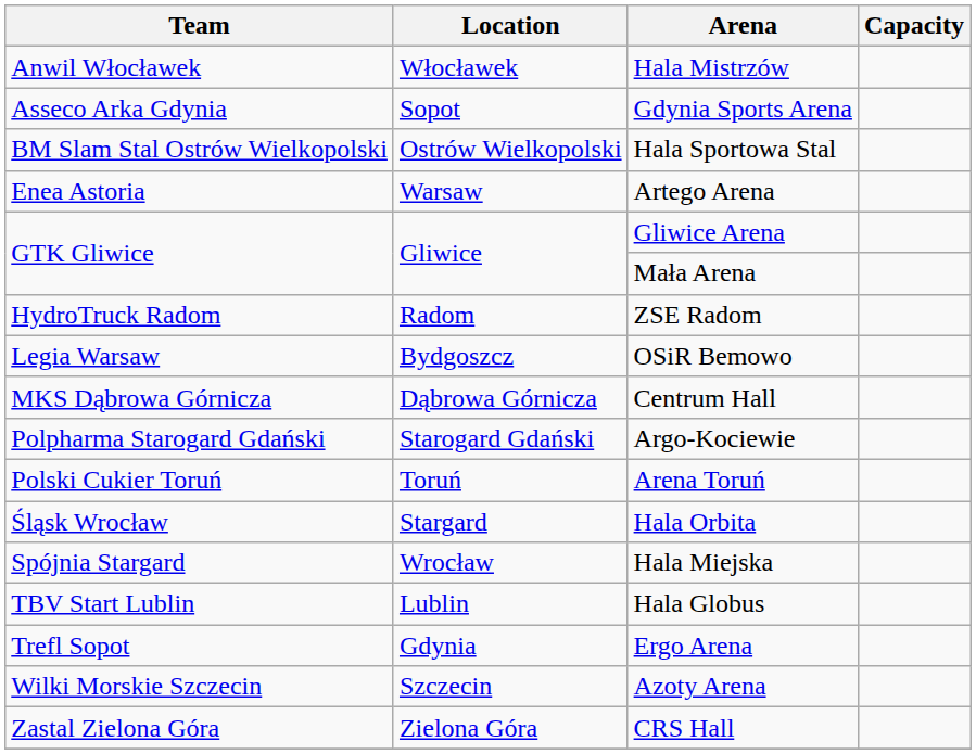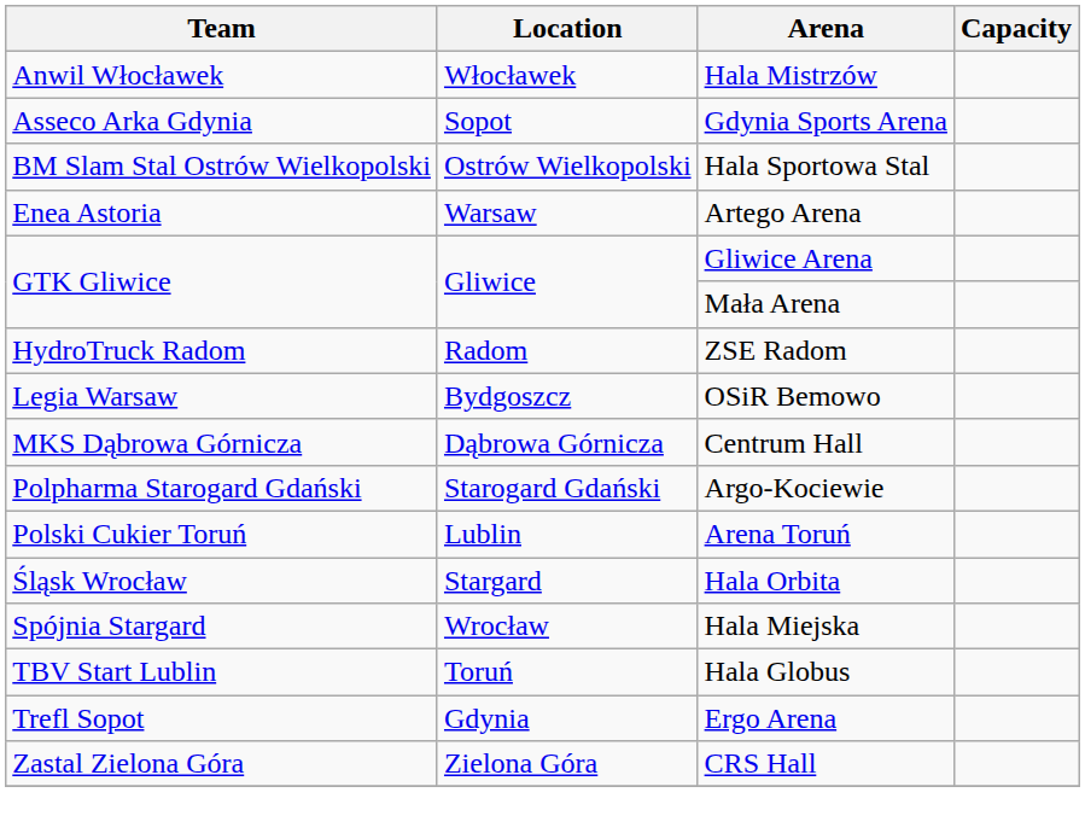 <table class="wikitable sortable">
 <tr>
 <th>Team</th>
 <th>Location</th>
 <th>Arena</th>
 <th>Capacity</th>
 </tr>
 <tr>
 <td><a href='#'>Anwil Włocławek</a></td>
 <td><a href='#'>Włocławek</a></td>
 <td><a href='#'>Hala Mistrzów</a></td>
 <td align="center"></td>
 </tr>
 <tr>
 <td><a href='#'>Asseco Arka Gdynia</a></td>
 <td><a href='#'>Sopot</a></td>
 <td><a href='#'>Gdynia Sports Arena</a></td>
 <td align="center"></td>
 </tr>
 <tr>
 <td><a href='#'>BM Slam Stal Ostrów Wielkopolski</a></td>
 <td><a href='#'>Ostrów Wielkopolski</a></td>
 <td>Hala Sportowa Stal</td>
 <td align="center"></td>
 </tr>
 <tr>
 <td><a href='#'>Enea Astoria</a></td>
 <td><a href='#'>Warsaw</a></td>
 <td>Artego Arena</td>
 <td align="center"></td>
 </tr>
 <tr>
 <td rowspan=2><a href='#'>GTK Gliwice</a></td>
 <td rowspan=2><a href='#'>Gliwice</a></td>
 <td><a href='#'>Gliwice Arena</a></td>
 <td align="center"></td>
 </tr>
 <tr>
 <td>Mała Arena</td>
 <td style="text-align:center;"></td>
 </tr>
 <tr>
 <td><a href='#'>HydroTruck Radom</a></td>
 <td><a href='#'>Radom</a></td>
 <td>ZSE Radom</td>
 <td align="center"></td>
 </tr>
 <tr>
 <td><a href='#'>Legia Warsaw</a></td>
 <td><a href='#'>Bydgoszcz</a></td>
 <td>OSiR Bemowo</td>
 <td align="center"></td>
 </tr>
 <tr>
 <td><a href='#'>MKS Dąbrowa Górnicza</a></td>
 <td><a href='#'>Dąbrowa Górnicza</a></td>
 <td>Centrum Hall</td>
 <td align="center"></td>
 </tr>
 <tr>
 <td><a href='#'>Polpharma Starogard Gdański</a></td>
 <td><a href='#'>Starogard Gdański</a></td>
 <td>Argo-Kociewie</td>
 <td style="text-align:center;"></td>
 </tr>
 <tr>
 <td><a href='#'>Polski Cukier Toruń</a></td>
-<td><a href='#'>Toruń</a></td>
+<td><a href='#'>Lublin</a></td>
 <td><a href='#'>Arena Toruń</a></td>
 <td align="center"></td>
 </tr>
 <tr>
 <td><a href='#'>Śląsk Wrocław</a></td>
 <td><a href='#'>Stargard</a></td>
 <td><a href='#'>Hala Orbita</a></td>
 <td align="center"></td>
 </tr>
 <tr>
 <td><a href='#'>Spójnia Stargard</a></td>
 <td><a href='#'>Wrocław</a></td>
 <td>Hala Miejska</td>
 <td align="center"></td>
 </tr>
 <tr>
 <td><a href='#'>TBV Start Lublin</a></td>
-<td><a href='#'>Lublin</a></td>
+<td><a href='#'>Toruń</a></td>
 <td>Hala Globus</td>
 <td style="text-align:center;"></td>
 </tr>
 <tr>
 <td><a href='#'>Trefl Sopot</a></td>
 <td><a href='#'>Gdynia</a></td>
 <td><a href='#'>Ergo Arena</a></td>
-<td align="center"></td>
-</tr>
-<tr>
-<td><a href='#'>Wilki Morskie Szczecin</a></td>
-<td><a href='#'>Szczecin</a></td>
-<td><a href='#'>Azoty Arena</a></td>
 <td align="center"></td>
 </tr>
 <tr>
 <td><a href='#'>Zastal Zielona Góra</a></td>
 <td><a href='#'>Zielona Góra</a></td>
 <td><a href='#'>CRS Hall</a></td>
 <td align="center"></td>
 </tr>
 <tr>
 </tr>
 </table>
